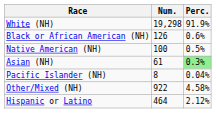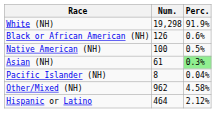 <table class="wikitable">
 <tr>
 <th>Race</th>
 <th>Num.</th>
 <th>Perc.</th>
 </tr>
 <tr>
 <td><a href='#'>White</a> (NH)</td>
 <td>19,298</td>
 <td>91.9%</td>
 </tr>
 <tr>
 <td><a href='#'>Black or African American</a> (NH)</td>
 <td>126</td>
 <td>0.6%</td>
 </tr>
 <tr>
 <td><a href='#'>Native American</a> (NH)</td>
 <td>100</td>
 <td>0.5%</td>
 </tr>
 <tr>
 <td><a href='#'>Asian</a> (NH)</td>
 <td>61</td>
 <td style="background: lightgreen;">0.3%</td>
 </tr>
 <tr>
 <td><a href='#'>Pacific Islander</a> (NH)</td>
 <td>8</td>
 <td>0.04%</td>
 </tr>
 <tr>
 <td><a href='#'>Other/Mixed</a> (NH)</td>
-<td>922</td>
+<td>962</td>
 <td>4.58%</td>
 </tr>
 <tr>
 <td><a href='#'>Hispanic</a> or <a href='#'>Latino</a></td>
 <td>464</td>
 <td>2.12%</td>
 </tr>
 </table>
